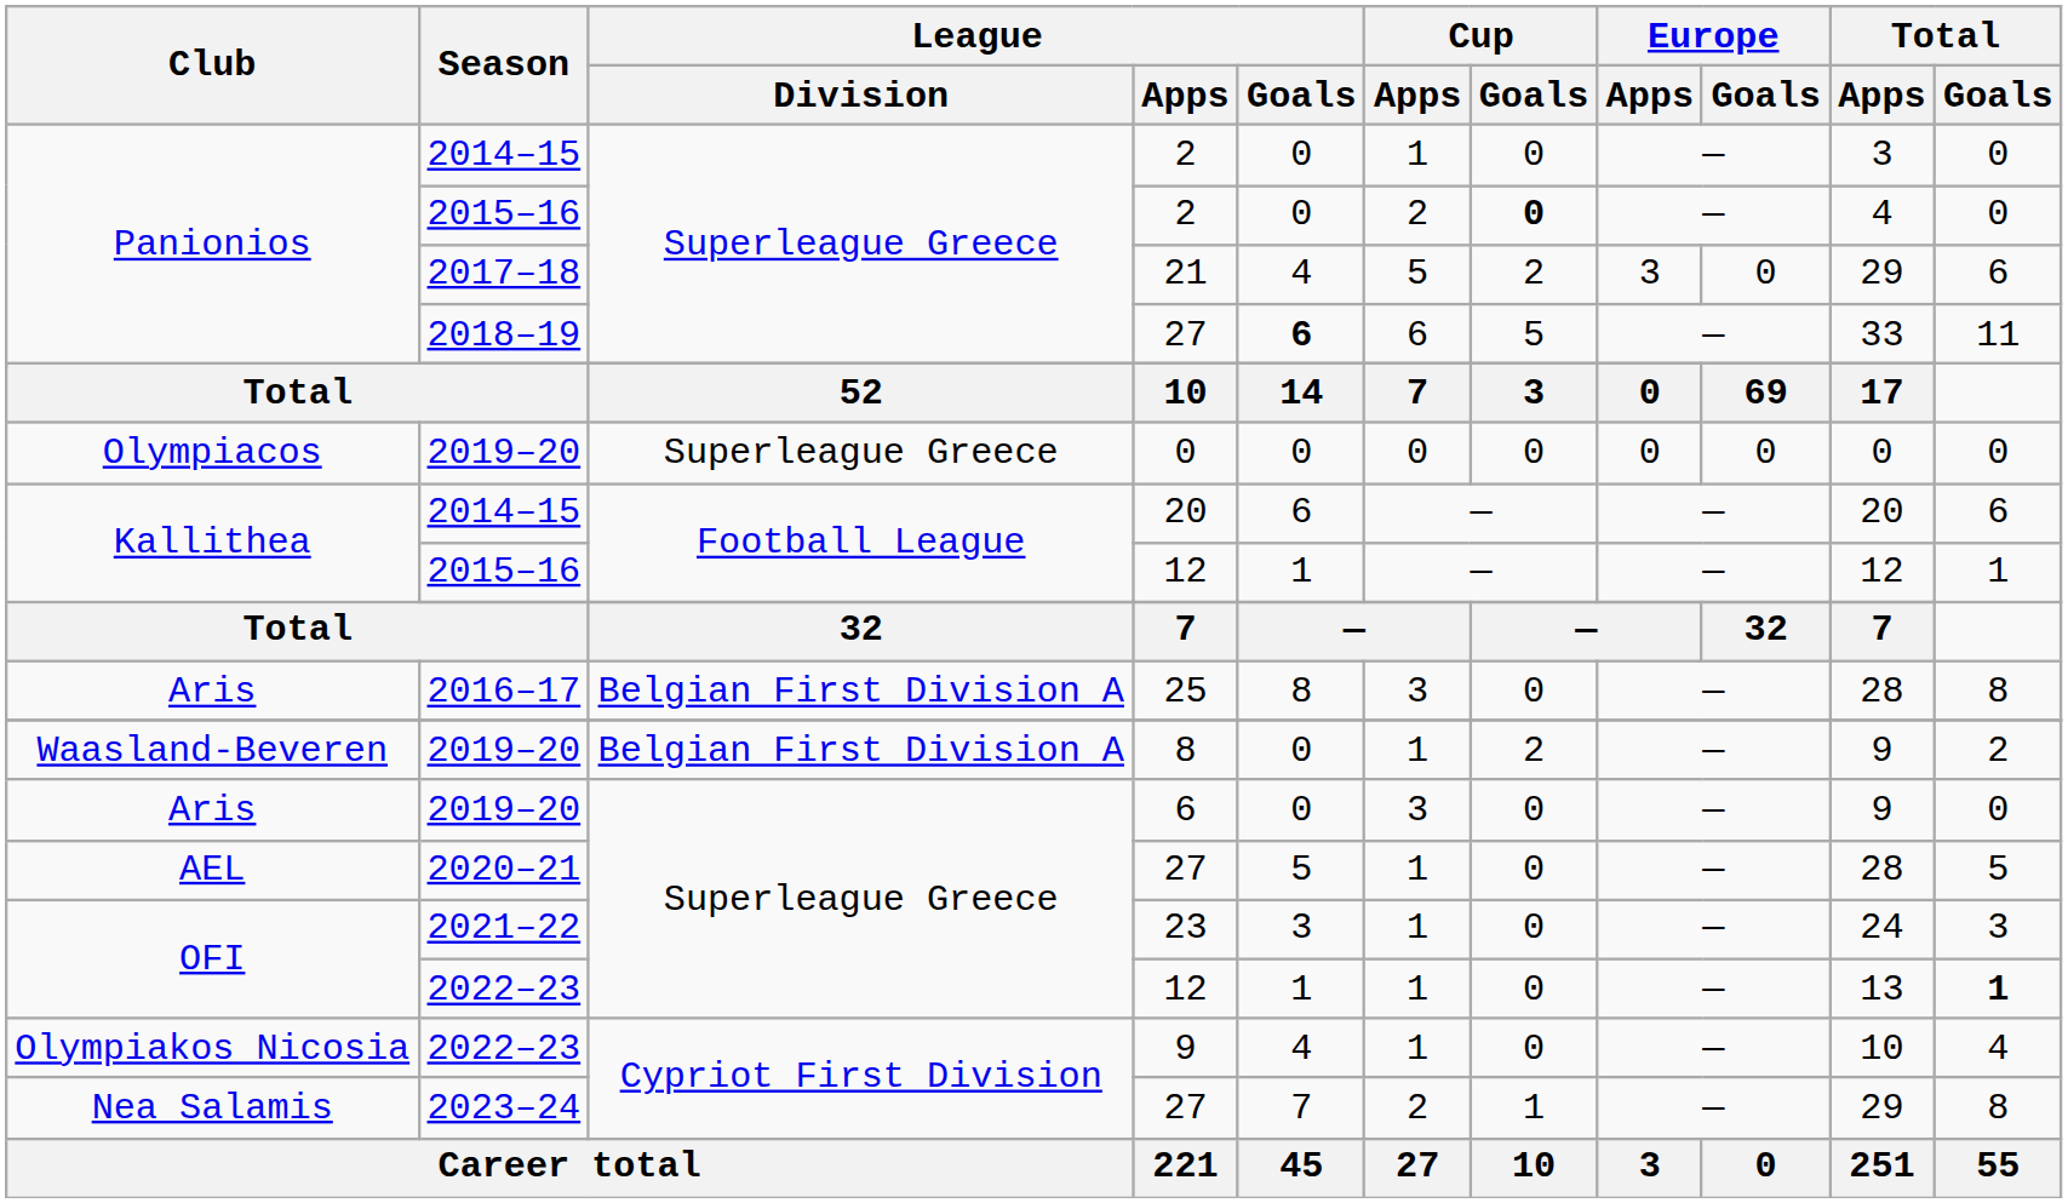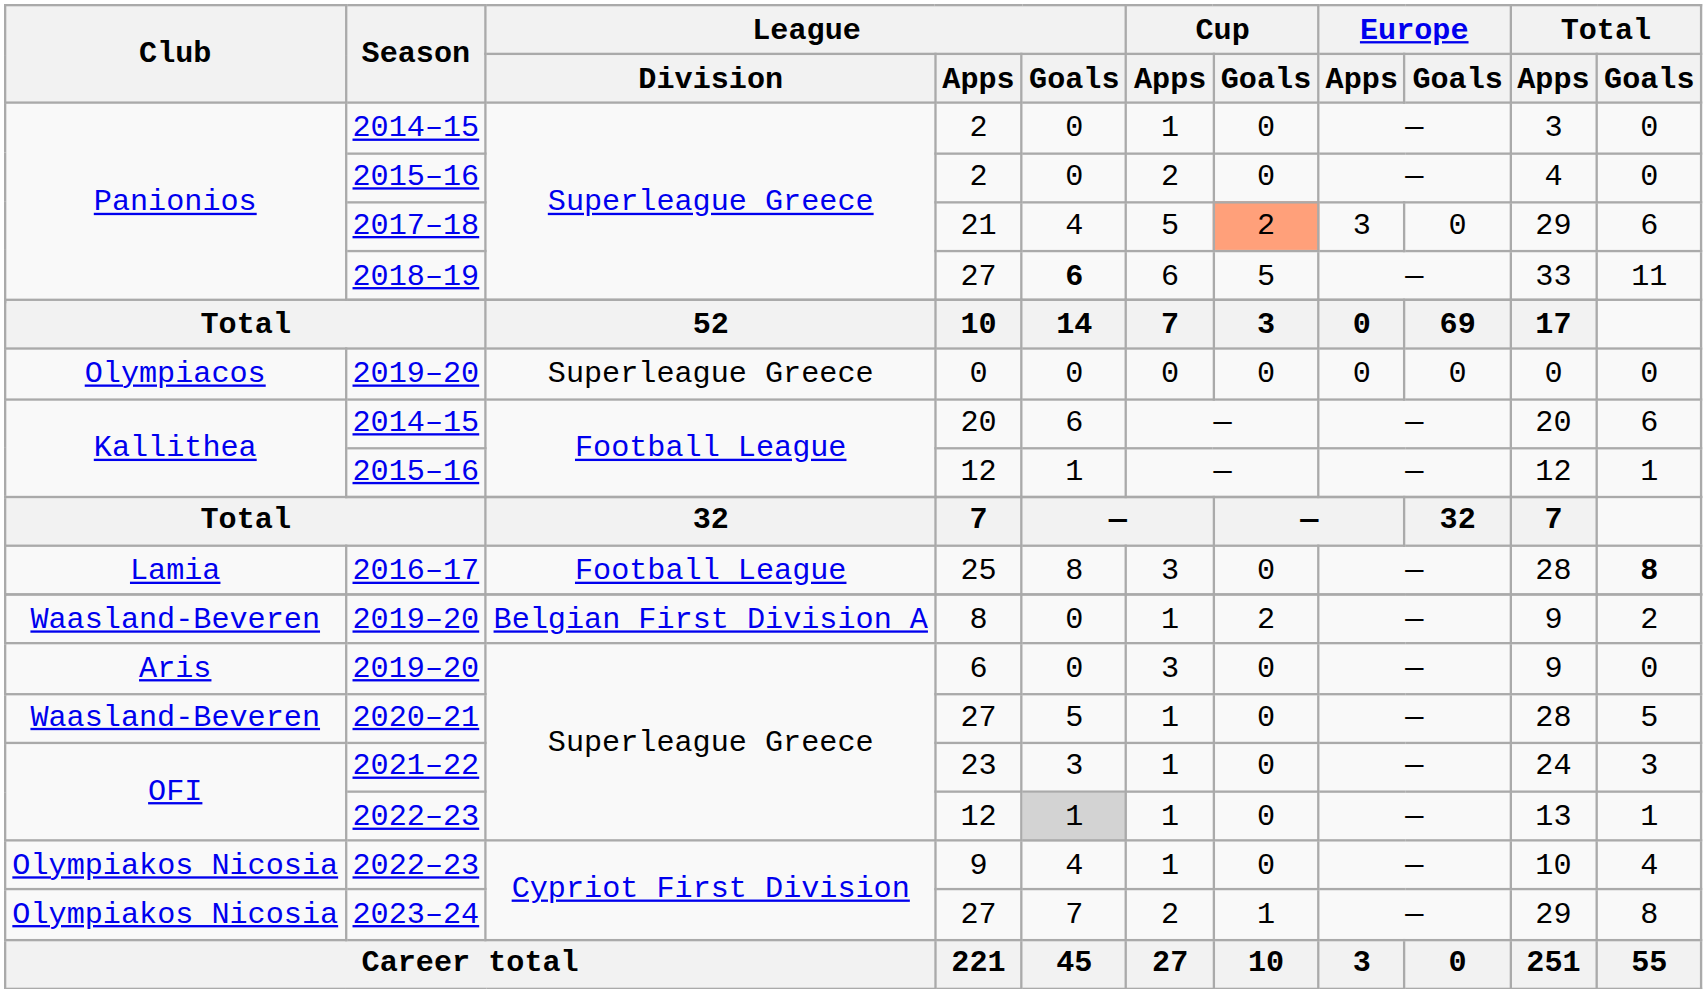 <table class="wikitable" style="text-align:center">
 <tr>
 <th rowspan="2">Club</th>
 <th rowspan="2">Season</th>
 <th colspan="3">League</th>
 <th colspan="2">Cup</th>
 <th colspan="2"><a href='#'>Europe</a></th>
 <th colspan="2">Total</th>
 </tr>
 <tr>
 <th>Division</th>
 <th>Apps</th>
 <th>Goals</th>
 <th>Apps</th>
 <th>Goals</th>
 <th>Apps</th>
 <th>Goals</th>
 <th>Apps</th>
 <th>Goals</th>
 </tr>
 <tr>
 <td rowspan="5" valign="center"><a href='#'>Panionios</a></td>
 <td><a href='#'>2014–15</a></td>
 <td rowspan="4"><a href='#'>Superleague Greece</a></td>
 <td>2</td>
 <td>0</td>
 <td>1</td>
 <td>0</td>
 <td colspan="2">—</td>
 <td>3</td>
 <td>0</td>
 </tr>
 <tr>
 <td><a href='#'>2015–16</a></td>
 <td>2</td>
 <td>0</td>
 <td>2</td>
-<td><strong>0</strong></td>
+<td>0</td>
 <td colspan="2">—</td>
 <td>4</td>
 <td>0</td>
 </tr>
 <tr>
 <td><a href='#'>2017–18</a></td>
 <td>21</td>
 <td>4</td>
 <td>5</td>
-<td>2</td>
+<td style="background: lightsalmon;">2</td>
 <td>3</td>
 <td>0</td>
 <td>29</td>
 <td>6</td>
 </tr>
 <tr>
 <td><a href='#'>2018–19</a></td>
 <td>27</td>
 <td><strong>6</strong></td>
 <td>6</td>
 <td>5</td>
 <td colspan="2">—</td>
 <td>33</td>
 <td>11</td>
 </tr>
 <tr>
 </tr>
 <tr>
 <th colspan="2" valign="center">Total</th>
 <th>52</th>
 <th>10</th>
 <th>14</th>
 <th>7</th>
 <th>3</th>
 <th>0</th>
 <th>69</th>
 <th>17</th>
 </tr>
 <tr>
 <td><a href='#'>Olympiacos</a></td>
 <td><a href='#'>2019–20</a></td>
 <td>Superleague Greece</td>
 <td>0</td>
 <td>0</td>
 <td>0</td>
 <td>0</td>
 <td>0</td>
 <td>0</td>
 <td>0</td>
 <td>0</td>
 </tr>
 <tr>
 <td rowspan="3" valign="center"><a href='#'>Kallithea</a></td>
 <td><a href='#'>2014–15</a></td>
 <td rowspan="2"><a href='#'>Football League</a></td>
 <td>20</td>
 <td>6</td>
 <td colspan="2">—</td>
 <td colspan="2">—</td>
 <td>20</td>
 <td>6</td>
 </tr>
 <tr>
 <td><a href='#'>2015–16</a></td>
 <td>12</td>
 <td>1</td>
 <td colspan="2">—</td>
 <td colspan="2">—</td>
 <td>12</td>
 <td>1</td>
 </tr>
 <tr>
 </tr>
 <tr>
 <th colspan="2" valign="center">Total</th>
 <th>32</th>
 <th>7</th>
 <th colspan="2">—</th>
 <th colspan="2">—</th>
 <th>32</th>
 <th>7</th>
 </tr>
 <tr>
-<td><a href='#'>Aris</a></td>
+<td rowspan="1" valign="center"><a href='#'>Lamia</a></td>
 <td><a href='#'>2016–17</a></td>
-<td rowspan="1"><a href='#'>Belgian First Division A</a></td>
+<td rowspan="1"><a href='#'>Football League</a></td>
 <td>25</td>
 <td>8</td>
 <td>3</td>
 <td>0</td>
 <td colspan="2">—</td>
 <td>28</td>
-<td>8</td>
+<td><strong>8</strong></td>
 </tr>
 <tr>
 </tr>
 <tr>
 <td rowspan="1" valign="center"><a href='#'>Waasland-Beveren</a></td>
 <td><a href='#'>2019–20</a></td>
 <td rowspan="1"><a href='#'>Belgian First Division A</a></td>
 <td>8</td>
 <td>0</td>
 <td>1</td>
 <td>2</td>
 <td colspan="2">—</td>
 <td>9</td>
 <td>2</td>
 </tr>
 <tr>
 <td><a href='#'>Aris</a></td>
 <td><a href='#'>2019–20</a></td>
 <td rowspan="4">Superleague Greece</td>
 <td>6</td>
 <td>0</td>
 <td>3</td>
 <td>0</td>
 <td colspan="2">—</td>
 <td>9</td>
 <td>0</td>
 </tr>
 <tr>
-<td><a href='#'>AEL</a></td>
+<td rowspan="1" valign="center"><a href='#'>Waasland-Beveren</a></td>
 <td><a href='#'>2020–21</a></td>
 <td>27</td>
 <td>5</td>
 <td>1</td>
 <td>0</td>
 <td colspan="2">—</td>
 <td>28</td>
 <td>5</td>
 </tr>
 <tr>
 <td rowspan="2"><a href='#'>OFI</a></td>
 <td><a href='#'>2021–22</a></td>
 <td>23</td>
 <td>3</td>
 <td>1</td>
 <td>0</td>
 <td colspan="2">—</td>
 <td>24</td>
 <td>3</td>
 </tr>
 <tr>
 <td><a href='#'>2022–23</a></td>
 <td>12</td>
-<td>1</td>
+<td style="background: lightgrey;">1</td>
 <td>1</td>
 <td>0</td>
 <td colspan="2">—</td>
 <td>13</td>
-<td><strong>1</strong></td>
+<td>1</td>
 </tr>
 <tr>
 <td><a href='#'>Olympiakos Nicosia</a></td>
 <td><a href='#'>2022–23</a></td>
 <td rowspan="2"><a href='#'>Cypriot First Division</a></td>
 <td>9</td>
 <td>4</td>
 <td>1</td>
 <td>0</td>
 <td colspan="2">—</td>
 <td>10</td>
 <td>4</td>
 </tr>
 <tr>
-<td><a href='#'>Nea Salamis</a></td>
+<td><a href='#'>Olympiakos Nicosia</a></td>
 <td><a href='#'>2023–24</a></td>
 <td>27</td>
 <td>7</td>
 <td>2</td>
 <td>1</td>
 <td colspan="2">—</td>
 <td>29</td>
 <td>8</td>
 </tr>
 <tr>
 <th colspan="3">Career total</th>
 <th>221</th>
 <th>45</th>
 <th>27</th>
 <th>10</th>
 <th>3</th>
 <th>0</th>
 <th>251</th>
 <th>55</th>
 </tr>
 </table>
